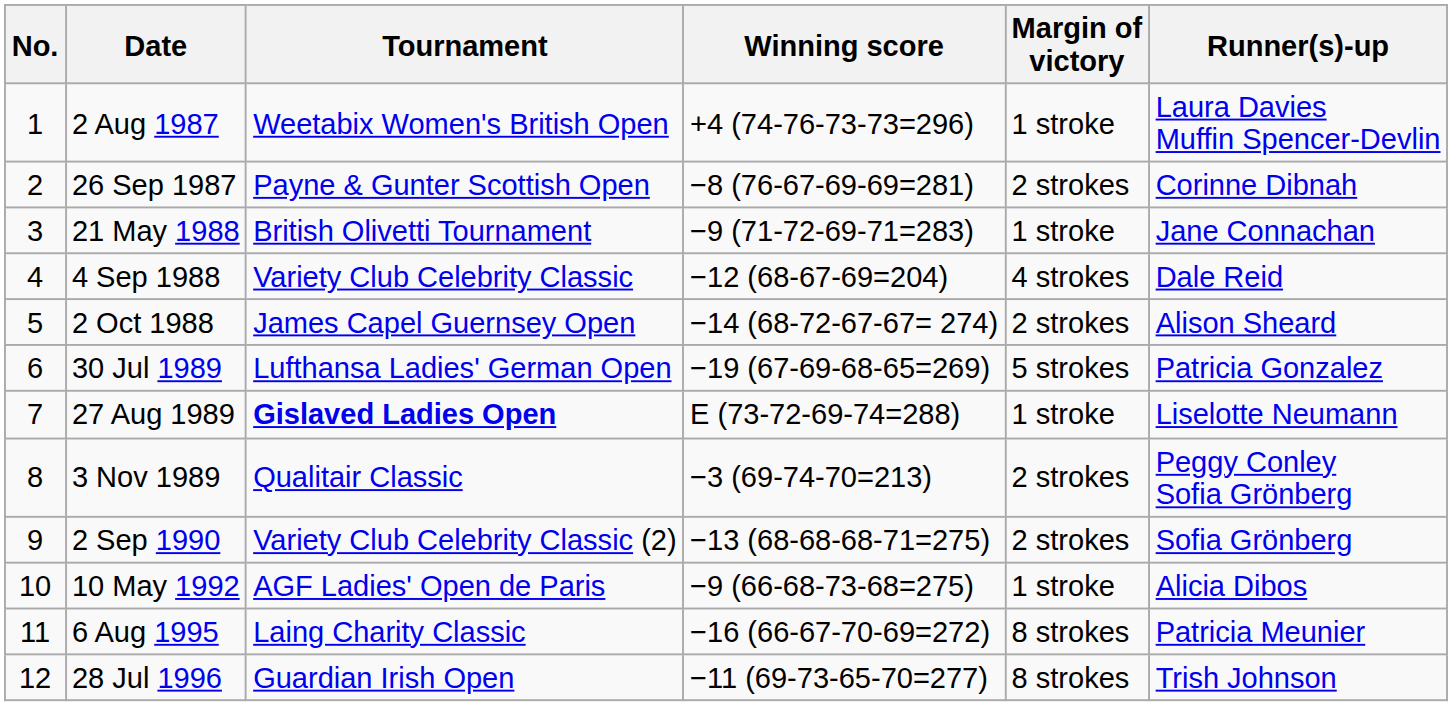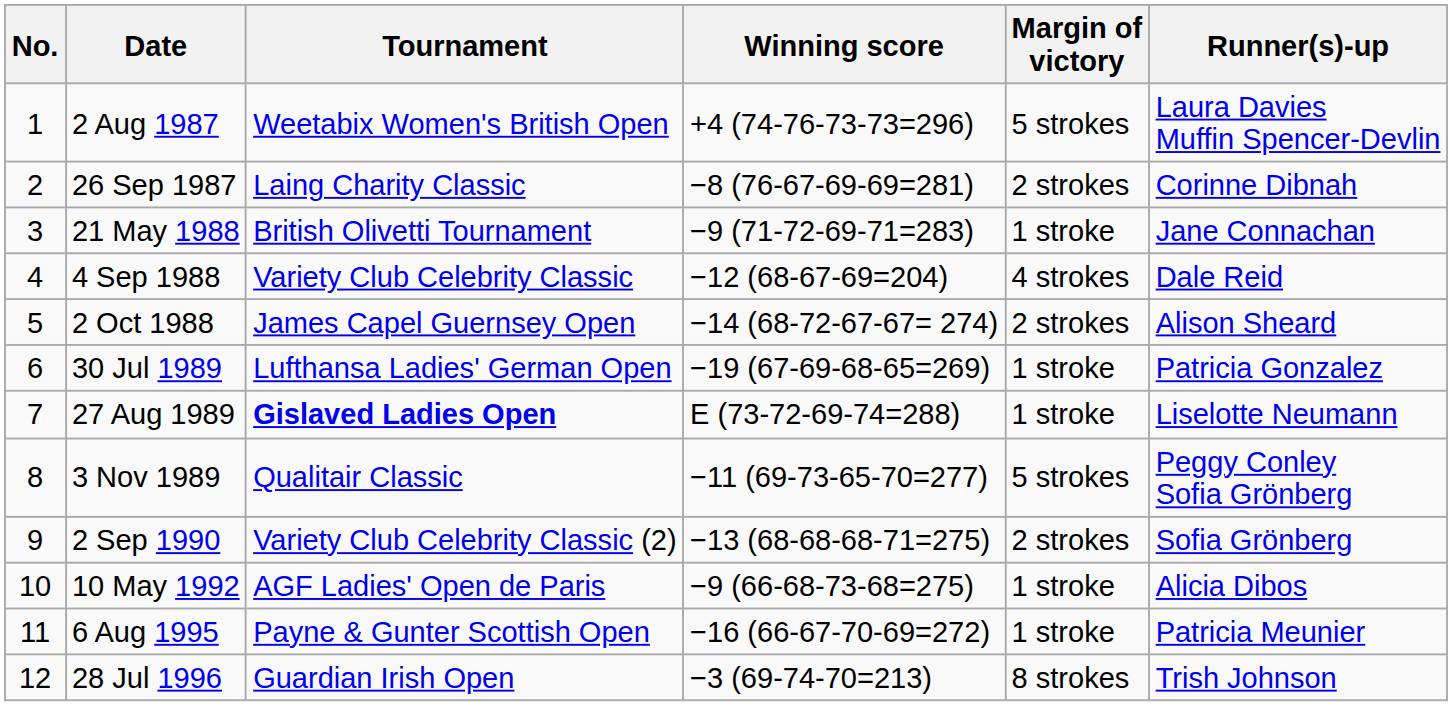 <table class="wikitable" style="font-size:95%;">
 <tr>
 <th>No.</th>
 <th>Date</th>
 <th>Tournament</th>
 <th>Winning score</th>
 <th>Margin of<br>victory</th>
 <th>Runner(s)-up</th>
 </tr>
 <tr>
 <td align=center>1</td>
 <td>2 Aug <a href='#'>1987</a></td>
 <td><a href='#'>Weetabix Women's British Open</a></td>
 <td>+4 (74-76-73-73=296)</td>
-<td>1 stroke</td>
+<td>5 strokes</td>
 <td> <a href='#'>Laura Davies</a><br> <a href='#'>Muffin Spencer-Devlin</a></td>
 </tr>
 <tr>
 <td align=center>2</td>
 <td>26 Sep 1987</td>
-<td><a href='#'>Payne & Gunter Scottish Open</a></td>
+<td><a href='#'>Laing Charity Classic</a></td>
 <td>−8 (76-67-69-69=281)</td>
 <td>2 strokes</td>
 <td> <a href='#'>Corinne Dibnah</a></td>
 </tr>
 <tr>
 <td align=center>3</td>
 <td>21 May <a href='#'>1988</a></td>
 <td><a href='#'>British Olivetti Tournament</a></td>
 <td>−9 (71-72-69-71=283)</td>
 <td>1 stroke</td>
 <td> <a href='#'>Jane Connachan</a></td>
 </tr>
 <tr>
 <td align=center>4</td>
 <td>4 Sep 1988</td>
 <td><a href='#'>Variety Club Celebrity Classic</a></td>
 <td>−12 (68-67-69=204)</td>
 <td>4 strokes</td>
 <td> <a href='#'>Dale Reid</a></td>
 </tr>
 <tr>
 <td align=center>5</td>
 <td>2 Oct 1988</td>
 <td><a href='#'>James Capel Guernsey Open</a></td>
 <td>−14 (68-72-67-67= 274)</td>
 <td>2 strokes</td>
 <td> <a href='#'>Alison Sheard</a></td>
 </tr>
 <tr>
 <td align=center>6</td>
 <td>30 Jul <a href='#'>1989</a></td>
 <td><a href='#'>Lufthansa Ladies' German Open</a></td>
 <td>−19 (67-69-68-65=269)</td>
-<td>5 strokes</td>
+<td>1 stroke</td>
 <td> <a href='#'>Patricia Gonzalez</a></td>
 </tr>
 <tr>
 <td align=center>7</td>
 <td>27 Aug 1989</td>
 <td><strong><a href='#'>Gislaved Ladies Open</a></strong></td>
 <td>E (73-72-69-74=288)</td>
 <td>1 stroke</td>
 <td> <a href='#'>Liselotte Neumann</a></td>
 </tr>
 <tr>
 <td align=center>8</td>
 <td>3 Nov 1989</td>
 <td><a href='#'>Qualitair Classic</a></td>
-<td>−3 (69-74-70=213)</td>
-<td>2 strokes</td>
+<td>−11 (69-73-65-70=277)</td>
+<td>5 strokes</td>
 <td> <a href='#'>Peggy Conley</a><br> <a href='#'>Sofia Grönberg</a></td>
 </tr>
 <tr>
 <td align=center>9</td>
 <td>2 Sep <a href='#'>1990</a></td>
 <td><a href='#'>Variety Club Celebrity Classic</a> (2)</td>
 <td>−13 (68-68-68-71=275)</td>
 <td>2 strokes</td>
 <td> <a href='#'>Sofia Grönberg</a></td>
 </tr>
 <tr>
 <td align=center>10</td>
 <td>10 May <a href='#'>1992</a></td>
 <td><a href='#'>AGF Ladies' Open de Paris</a></td>
 <td>−9 (66-68-73-68=275)</td>
 <td>1 stroke</td>
 <td> <a href='#'>Alicia Dibos</a></td>
 </tr>
 <tr>
 <td align=center>11</td>
 <td>6 Aug <a href='#'>1995</a></td>
-<td><a href='#'>Laing Charity Classic</a></td>
+<td><a href='#'>Payne & Gunter Scottish Open</a></td>
 <td>−16 (66-67-70-69=272)</td>
-<td>8 strokes</td>
+<td>1 stroke</td>
 <td> <a href='#'>Patricia Meunier</a></td>
 </tr>
 <tr>
 <td align=center>12</td>
 <td>28 Jul <a href='#'>1996</a></td>
 <td><a href='#'>Guardian Irish Open</a></td>
-<td>−11 (69-73-65-70=277)</td>
+<td>−3 (69-74-70=213)</td>
 <td>8 strokes</td>
 <td> <a href='#'>Trish Johnson</a></td>
 </tr>
 </table>
